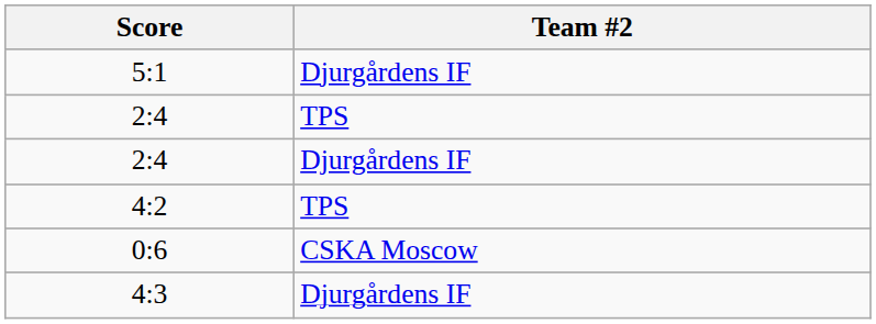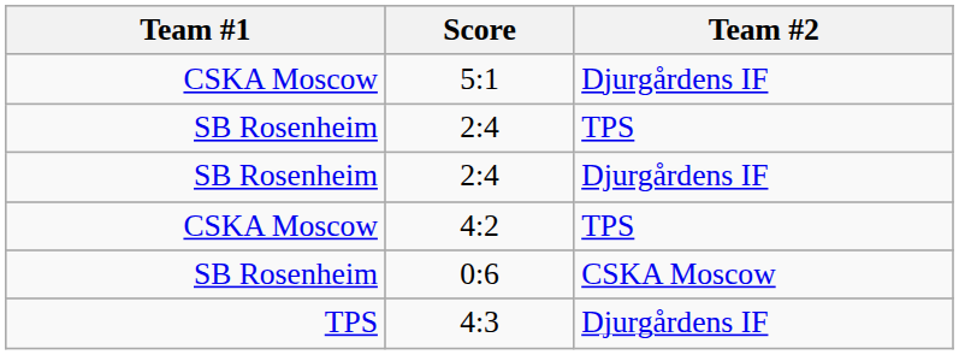 <table class="wikitable" style="text-align: center;">
 <tr>
+<th width=22%>Team #1</th>
 <th width=11%>Score</th>
 <th width=22%>Team #2</th>
 </tr>
 <tr>
+<td style="text-align: right;"><a href='#'>CSKA Moscow</a> </td>
 <td>5:1</td>
 <td style="text-align: left;"> <a href='#'>Djurgårdens IF</a></td>
 </tr>
 <tr>
+<td style="text-align: right;"><a href='#'>SB Rosenheim</a> </td>
 <td>2:4</td>
 <td style="text-align: left;"> <a href='#'>TPS</a></td>
 </tr>
 <tr>
+<td style="text-align: right;"><a href='#'>SB Rosenheim</a> </td>
 <td>2:4</td>
 <td style="text-align: left;"> <a href='#'>Djurgårdens IF</a></td>
 </tr>
 <tr>
+<td style="text-align: right;"><a href='#'>CSKA Moscow</a> </td>
 <td>4:2</td>
 <td style="text-align: left;"> <a href='#'>TPS</a></td>
 </tr>
 <tr>
+<td style="text-align: right;"><a href='#'>SB Rosenheim</a> </td>
 <td>0:6</td>
 <td style="text-align: left;"> <a href='#'>CSKA Moscow</a></td>
 </tr>
 <tr>
+<td style="text-align: right;"><a href='#'>TPS</a> </td>
 <td>4:3</td>
 <td style="text-align: left;"> <a href='#'>Djurgårdens IF</a></td>
 </tr>
 </table>
